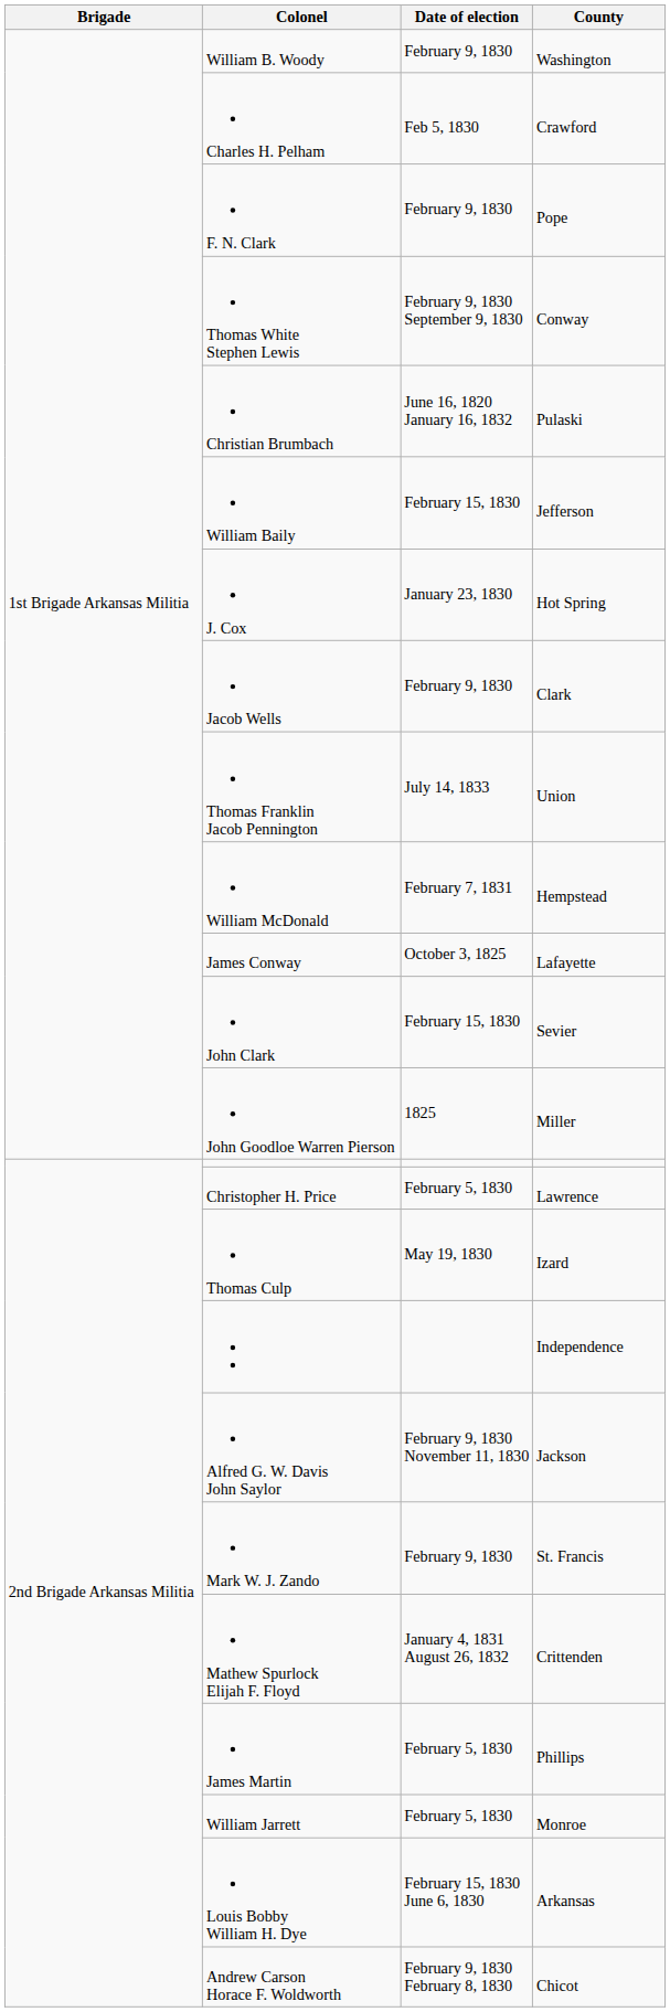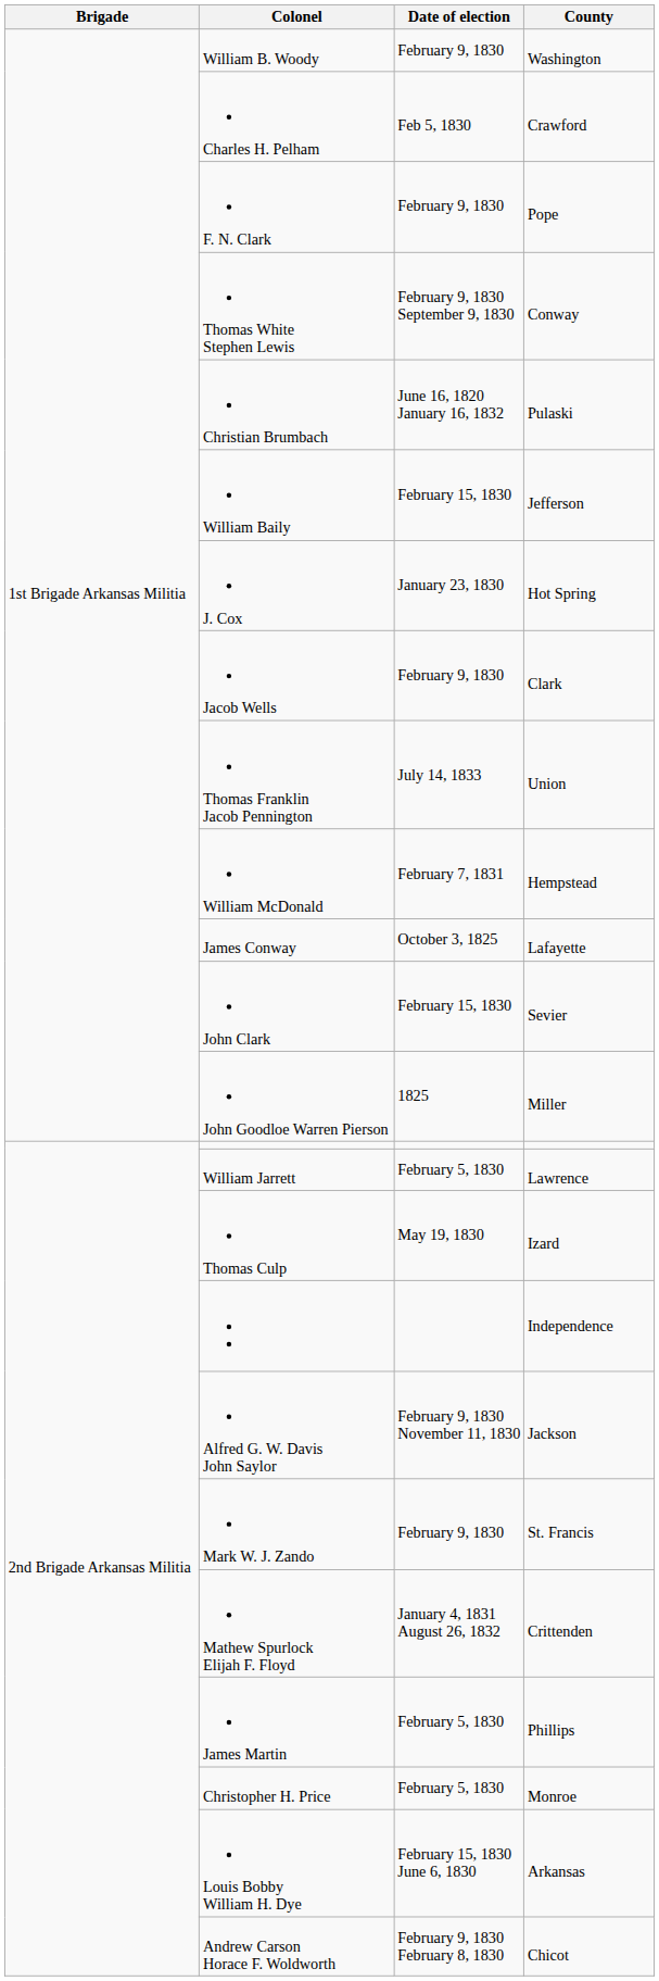 <table class="wikitable">
 <tr>
 <th width=30%>Brigade</th>
 <th width=30%>Colonel</th>
 <th width=20%>Date of election</th>
 <th width=20%>County</th>
 </tr>
 <tr>
 <td rowspan=13><br>1st Brigade Arkansas Militia</td>
 <td><br>William B. Woody</td>
 <td>February 9, 1830</td>
 <td><br>Washington</td>
 </tr>
 <tr>
 <td><br><ul><li></li></ul>Charles H. Pelham</td>
 <td><br>Feb 5, 1830</td>
 <td><br>Crawford</td>
 </tr>
 <tr>
 <td><br><ul><li></li></ul>F. N. Clark</td>
 <td>February 9, 1830</td>
 <td><br>Pope</td>
 </tr>
 <tr>
 <td><br><ul><li></li></ul>Thomas White<br>Stephen Lewis</td>
 <td>February 9, 1830<br>September 9, 1830</td>
 <td><br>Conway</td>
 </tr>
 <tr>
 <td><br><ul><li></li></ul>Christian Brumbach</td>
 <td>June 16, 1820<br>January 16, 1832</td>
 <td><br>Pulaski</td>
 </tr>
 <tr>
 <td><br><ul><li></li></ul>William Baily</td>
 <td>February 15, 1830</td>
 <td><br>Jefferson</td>
 </tr>
 <tr>
 <td><br><ul><li></li></ul>J. Cox</td>
 <td>January 23, 1830</td>
 <td><br>Hot Spring</td>
 </tr>
 <tr>
 <td><br><ul><li></li></ul>Jacob Wells</td>
 <td>February 9, 1830</td>
 <td><br>Clark</td>
 </tr>
 <tr>
 <td><br><ul><li></li></ul>Thomas Franklin<br>Jacob Pennington</td>
 <td>July 14, 1833</td>
 <td><br>Union</td>
 </tr>
 <tr>
 <td><br><ul><li></li></ul>William McDonald</td>
 <td>February 7, 1831</td>
 <td><br>Hempstead</td>
 </tr>
 <tr>
 <td><br>James Conway</td>
 <td>October 3, 1825</td>
 <td><br>Lafayette</td>
 </tr>
 <tr>
 <td><br><ul><li></li></ul>John Clark</td>
 <td>February 15, 1830</td>
 <td><br>Sevier</td>
 </tr>
 <tr>
 <td><br><ul><li></li></ul>John Goodloe Warren Pierson</td>
 <td>1825</td>
 <td><br>Miller</td>
 </tr>
 <tr>
 <td rowspan=11><br>2nd Brigade Arkansas Militia</td>
 <td></td>
 <td></td>
 </tr>
 <tr>
-<td><br>Christopher H. Price</td>
+<td><br>William Jarrett</td>
 <td>February 5, 1830</td>
 <td><br>Lawrence</td>
 </tr>
 <tr>
 <td><br><ul><li></li></ul>Thomas Culp</td>
 <td>May 19, 1830</td>
 <td><br>Izard</td>
 </tr>
 <tr>
 <td><br><ul><li></li><li></li></ul></td>
 <td></td>
 <td>Independence</td>
 </tr>
 <tr>
 <td><br><ul><li></li></ul>Alfred G. W. Davis<br>John Saylor</td>
 <td>February 9, 1830<br>November 11, 1830</td>
 <td><br>Jackson</td>
 </tr>
 <tr>
 <td><br><ul><li></li></ul>Mark W. J. Zando</td>
 <td><br>February 9, 1830</td>
 <td><br>St. Francis</td>
 </tr>
 <tr>
 <td><br><ul><li></li></ul>Mathew Spurlock<br>Elijah F. Floyd</td>
 <td>January 4, 1831<br>August 26, 1832</td>
 <td><br>Crittenden</td>
 </tr>
 <tr>
 <td><br><ul><li></li></ul>James Martin</td>
 <td>February 5, 1830</td>
 <td><br>Phillips</td>
 </tr>
 <tr>
-<td><br>William Jarrett</td>
+<td><br>Christopher H. Price</td>
 <td>February 5, 1830</td>
 <td><br>Monroe</td>
 </tr>
 <tr>
 <td><br><ul><li></li></ul>Louis Bobby<br>William H. Dye</td>
 <td>February 15, 1830<br>June 6, 1830</td>
 <td><br>Arkansas</td>
 </tr>
 <tr>
 <td><br>Andrew Carson<br>Horace F. Woldworth</td>
 <td>February 9, 1830<br>February 8, 1830</td>
 <td><br>Chicot</td>
 </tr>
 </table>
